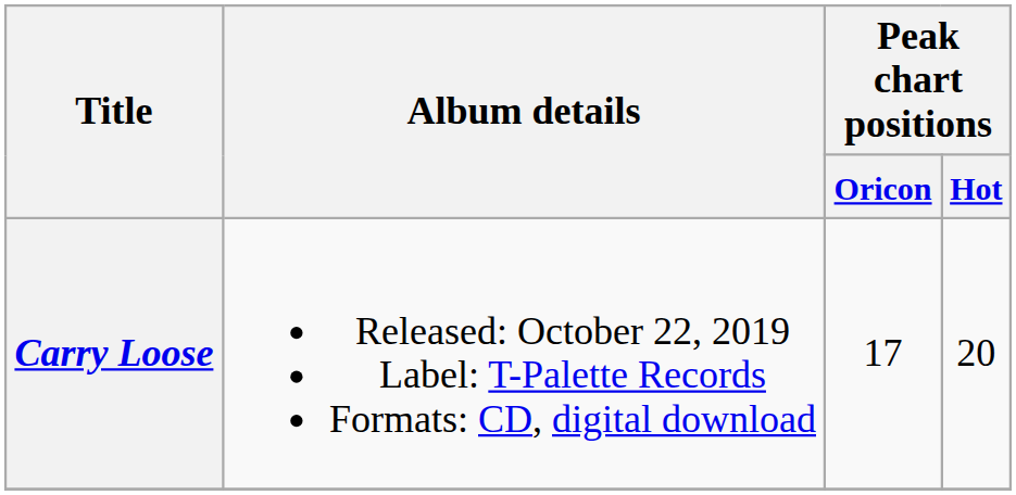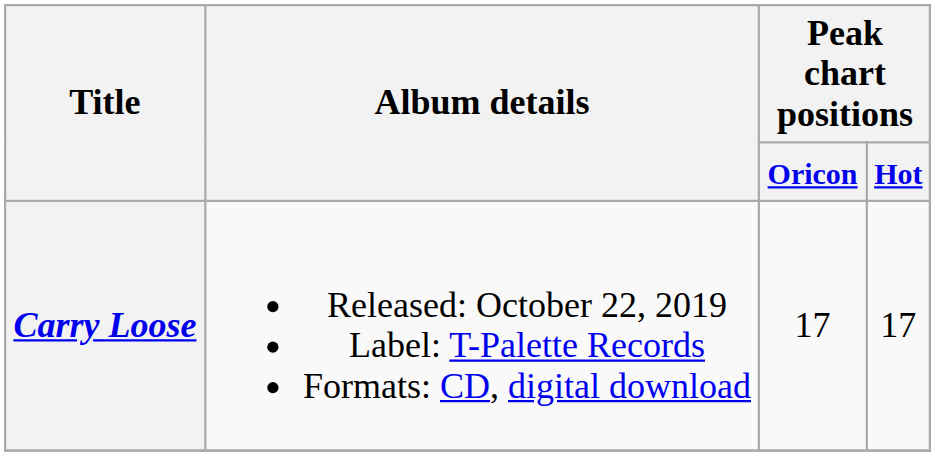 <table class="wikitable plainrowheaders" style="text-align:center;">
 <tr>
 <th scope="col" rowspan="2">Title</th>
 <th scope="col" rowspan="2">Album details</th>
 <th scope="col" colspan="2">Peak <br> chart <br> positions</th>
 </tr>
 <tr>
 <th scope="col" colspan="1"><small><a href='#'>Oricon</a></small></th>
 <th scope="col" colspan="1"><small><a href='#'>Hot</a></small></th>
 </tr>
 <tr>
 <th scope="row"><em><a href='#'>Carry Loose</a></em></th>
 <td><br><ul><li>Released: October 22, 2019</li><li>Label: <a href='#'>T-Palette Records</a></li><li>Formats: <a href='#'>CD</a>, <a href='#'>digital download</a></li></ul></td>
 <td>17</td>
-<td>20</td>
+<td>17</td>
 </tr>
 <tr>
 </tr>
 </table>
